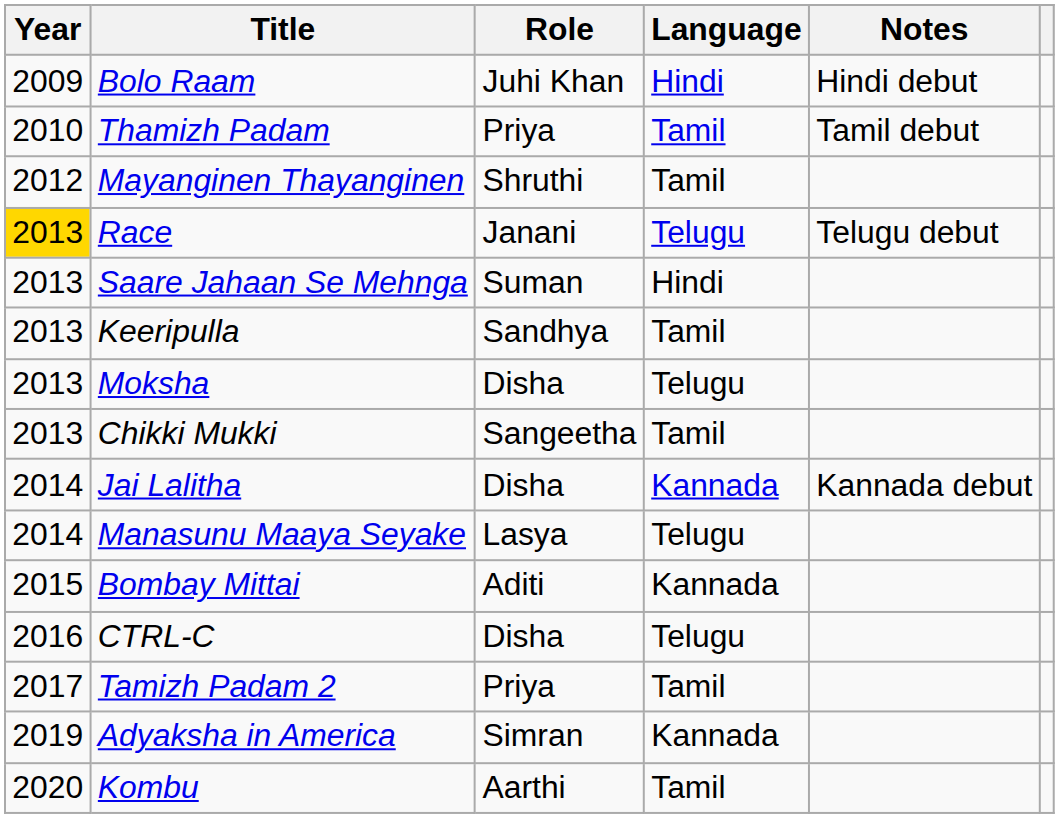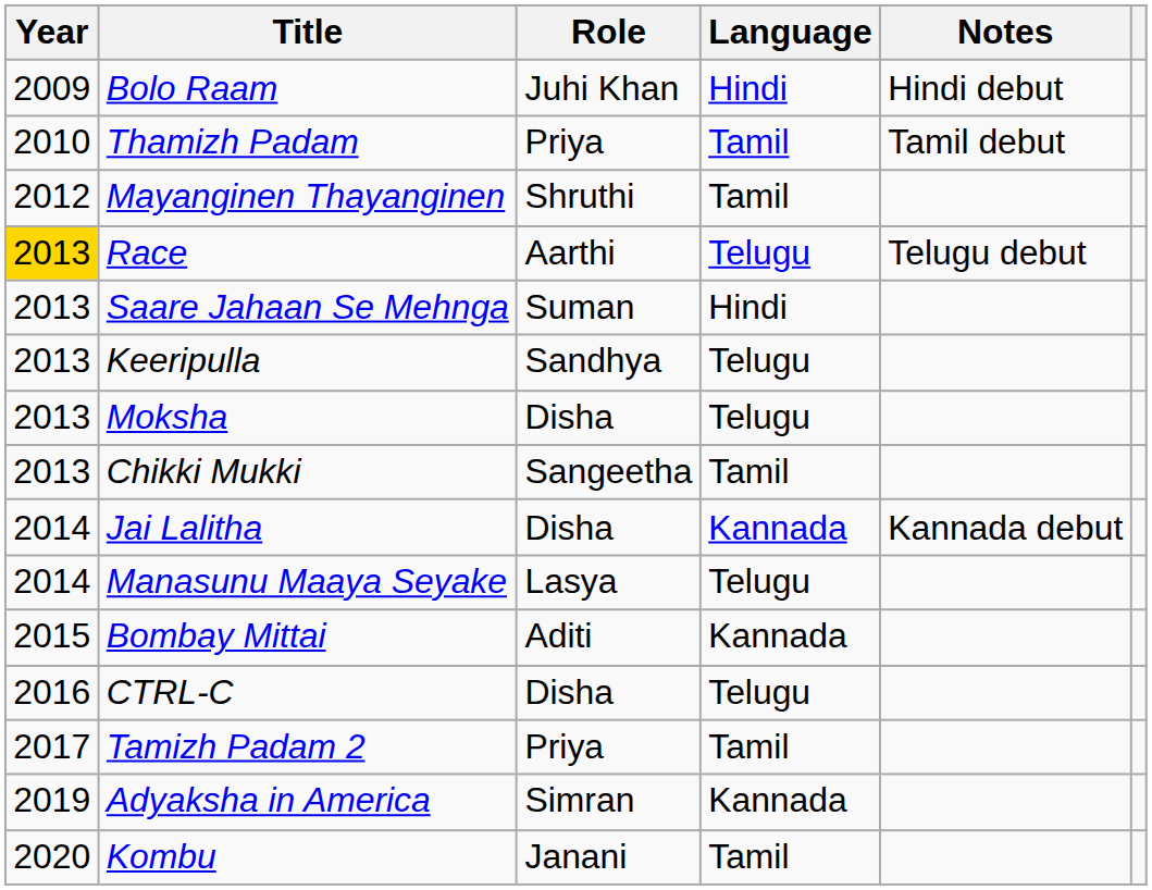 <table class="wikitable sortable">
 <tr style="background:#ccc; text-align:center;">
 <th scope="col">Year</th>
 <th scope="col">Title</th>
 <th scope="col">Role</th>
 <th scope="col">Language</th>
 <th scope="col" class="unsortable">Notes</th>
 <th scope="col" class="unsortable"></th>
 </tr>
 <tr>
 <td style="text-align: center;">2009</td>
 <td><em><a href='#'>Bolo Raam</a></em></td>
 <td>Juhi Khan</td>
 <td><a href='#'>Hindi</a></td>
 <td>Hindi debut</td>
 <td style="text-align: center;"></td>
 </tr>
 <tr>
 <td style="text-align: center;">2010</td>
 <td><em><a href='#'>Thamizh Padam</a></em></td>
 <td>Priya</td>
 <td><a href='#'>Tamil</a></td>
 <td>Tamil debut</td>
 <td style="text-align: center;"></td>
 </tr>
 <tr>
 <td style="text-align: center;">2012</td>
 <td><em><a href='#'>Mayanginen Thayanginen</a></em></td>
 <td>Shruthi</td>
 <td>Tamil</td>
 <td></td>
 <td style="text-align: center;"></td>
 </tr>
 <tr>
 <td style="background: gold; text-align: center;">2013</td>
 <td><em><a href='#'>Race</a></em></td>
-<td>Janani</td>
+<td>Aarthi</td>
 <td><a href='#'>Telugu</a></td>
 <td>Telugu debut</td>
 <td style="text-align: center;"></td>
 </tr>
 <tr>
 <td style="text-align: center;">2013</td>
 <td><em><a href='#'>Saare Jahaan Se Mehnga</a></em></td>
 <td>Suman</td>
 <td>Hindi</td>
 <td></td>
 <td style="text-align: center;"></td>
 </tr>
 <tr>
 <td style="text-align: center;">2013</td>
 <td><em>Keeripulla</em></td>
 <td>Sandhya</td>
-<td>Tamil</td>
+<td>Telugu</td>
 <td></td>
 <td style="text-align: center;"></td>
 </tr>
 <tr>
 <td style="text-align: center;">2013</td>
 <td><em><a href='#'>Moksha</a></em></td>
 <td>Disha</td>
 <td>Telugu</td>
 <td></td>
 <td style="text-align: center;"></td>
 </tr>
 <tr>
 <td style="text-align: center;">2013</td>
 <td><em>Chikki Mukki</em></td>
 <td>Sangeetha</td>
 <td>Tamil</td>
 <td></td>
 <td style="text-align: center;"></td>
 </tr>
 <tr>
 <td style="text-align: center;">2014</td>
 <td><em><a href='#'>Jai Lalitha</a></em></td>
 <td>Disha</td>
 <td><a href='#'>Kannada</a></td>
 <td>Kannada debut</td>
 <td style="text-align: center;"></td>
 </tr>
 <tr>
 <td style="text-align: center;">2014</td>
 <td><em><a href='#'>Manasunu Maaya Seyake</a></em></td>
 <td>Lasya</td>
 <td>Telugu</td>
 <td></td>
 <td></td>
 </tr>
 <tr>
 <td style="text-align: center;">2015</td>
 <td><em><a href='#'>Bombay Mittai</a></em></td>
 <td>Aditi</td>
 <td>Kannada</td>
 <td></td>
 <td style="text-align: center;"></td>
 </tr>
 <tr>
 <td style="text-align: center;">2016</td>
 <td><em>CTRL-C</em></td>
 <td>Disha</td>
 <td>Telugu</td>
 <td></td>
 <td style="text-align: center;"></td>
 </tr>
 <tr>
 <td style="text-align: center;">2017</td>
 <td><em><a href='#'>Tamizh Padam 2</a></em></td>
 <td>Priya</td>
 <td>Tamil</td>
 <td></td>
 <td style="text-align: center;"></td>
 </tr>
 <tr>
 <td style="text-align: center;">2019</td>
 <td><em><a href='#'>Adyaksha in America</a></em></td>
 <td>Simran</td>
 <td>Kannada</td>
 <td></td>
 <td style="text-align: center;"></td>
 </tr>
 <tr>
 <td style="text-align: center;">2020</td>
 <td><em><a href='#'>Kombu</a></em></td>
-<td>Aarthi</td>
+<td>Janani</td>
 <td>Tamil</td>
 <td></td>
 <td style="text-align: center;"></td>
 </tr>
 </table>
